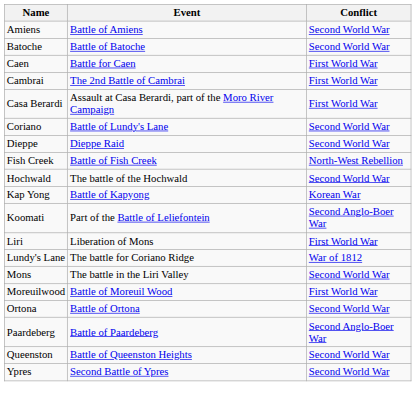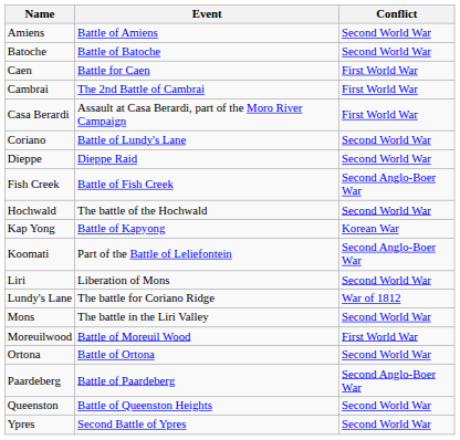 <table class="wikitable" border="1">
 <tr>
 <th>Name</th>
 <th>Event</th>
 <th>Conflict</th>
 </tr>
 <tr>
 <td>Amiens</td>
 <td><a href='#'>Battle of Amiens</a></td>
 <td><a href='#'>Second World War</a></td>
 </tr>
 <tr>
 <td>Batoche</td>
 <td><a href='#'>Battle of Batoche</a></td>
 <td><a href='#'>Second World War</a></td>
 </tr>
 <tr>
 <td>Caen</td>
 <td><a href='#'>Battle for Caen</a></td>
 <td><a href='#'>First World War</a></td>
 </tr>
 <tr>
 <td>Cambrai</td>
 <td><a href='#'>The 2nd Battle of Cambrai</a></td>
 <td><a href='#'>First World War</a></td>
 </tr>
 <tr>
 <td>Casa Berardi</td>
 <td>Assault at Casa Berardi, part of the <a href='#'>Moro River Campaign</a></td>
 <td><a href='#'>First World War</a></td>
 </tr>
 <tr>
 <td>Coriano</td>
 <td><a href='#'>Battle of Lundy's Lane</a></td>
 <td><a href='#'>Second World War</a></td>
 </tr>
 <tr>
 <td>Dieppe</td>
 <td><a href='#'>Dieppe Raid</a></td>
 <td><a href='#'>Second World War</a></td>
 </tr>
 <tr>
 <td>Fish Creek</td>
 <td><a href='#'>Battle of Fish Creek</a></td>
-<td><a href='#'>North-West Rebellion</a></td>
+<td><a href='#'>Second Anglo-Boer War</a></td>
 </tr>
 <tr>
 <td>Hochwald</td>
 <td>The battle of the Hochwald</td>
 <td><a href='#'>Second World War</a></td>
 </tr>
 <tr>
 <td>Kap Yong</td>
 <td><a href='#'>Battle of Kapyong</a></td>
 <td><a href='#'>Korean War</a></td>
 </tr>
 <tr>
 <td>Koomati</td>
 <td>Part of the <a href='#'>Battle of Leliefontein</a></td>
 <td><a href='#'>Second Anglo-Boer War</a></td>
 </tr>
 <tr>
 <td>Liri</td>
 <td>Liberation of Mons</td>
-<td><a href='#'>First World War</a></td>
+<td><a href='#'>Second World War</a></td>
 </tr>
 <tr>
 <td>Lundy's Lane</td>
 <td>The battle for Coriano Ridge</td>
 <td><a href='#'>War of 1812</a></td>
 </tr>
 <tr>
 <td>Mons</td>
 <td>The battle in the Liri Valley</td>
 <td><a href='#'>Second World War</a></td>
 </tr>
 <tr>
 <td>Moreuilwood</td>
 <td><a href='#'>Battle of Moreuil Wood</a></td>
 <td><a href='#'>First World War</a></td>
 </tr>
 <tr>
 <td>Ortona</td>
 <td><a href='#'>Battle of Ortona</a></td>
 <td><a href='#'>Second World War</a></td>
 </tr>
 <tr>
 <td>Paardeberg</td>
 <td><a href='#'>Battle of Paardeberg</a></td>
 <td><a href='#'>Second Anglo-Boer War</a></td>
 </tr>
 <tr>
 <td>Queenston</td>
 <td><a href='#'>Battle of Queenston Heights</a></td>
 <td><a href='#'>Second World War</a></td>
 </tr>
 <tr>
 <td>Ypres</td>
 <td><a href='#'>Second Battle of Ypres</a></td>
 <td><a href='#'>Second World War</a></td>
 </tr>
 </table>
